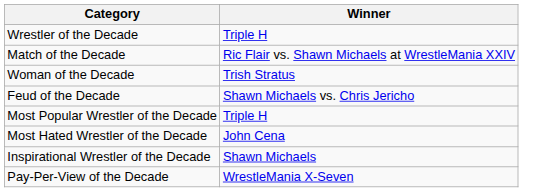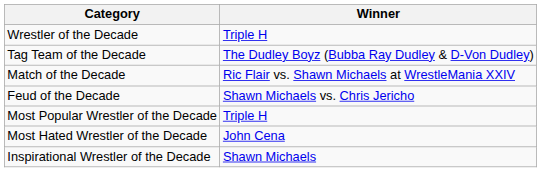 <table class="wikitable plainrowheaders">
 <tr>
 <th>Category</th>
 <th>Winner</th>
 </tr>
 <tr>
 <td>Wrestler of the Decade</td>
 <td><a href='#'>Triple H</a></td>
 </tr>
 <tr>
+<td>Tag Team of the Decade</td>
+<td><a href='#'>The Dudley Boyz</a> (<a href='#'>Bubba Ray Dudley</a> & <a href='#'>D-Von Dudley</a>)</td>
+</tr>
+<tr>
 <td>Match of the Decade</td>
 <td><a href='#'>Ric Flair</a> vs. <a href='#'>Shawn Michaels</a> at <a href='#'>WrestleMania XXIV</a></td>
-</tr>
-<tr>
-<td>Woman of the Decade</td>
-<td><a href='#'>Trish Stratus</a></td>
 </tr>
 <tr>
 <td>Feud of the Decade</td>
 <td><a href='#'>Shawn Michaels</a> vs. <a href='#'>Chris Jericho</a></td>
 </tr>
 <tr>
 <td>Most Popular Wrestler of the Decade</td>
 <td><a href='#'>Triple H</a></td>
 </tr>
 <tr>
 <td>Most Hated Wrestler of the Decade</td>
 <td><a href='#'>John Cena</a></td>
 </tr>
 <tr>
 <td>Inspirational Wrestler of the Decade</td>
 <td><a href='#'>Shawn Michaels</a></td>
 </tr>
-<tr>
-<td>Pay-Per-View of the Decade</td>
-<td><a href='#'>WrestleMania X-Seven</a></td>
-</tr>
 </table>
